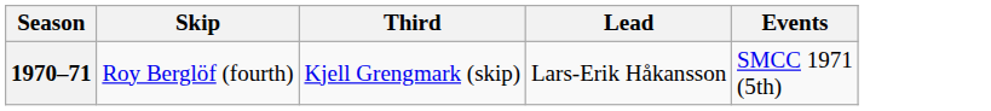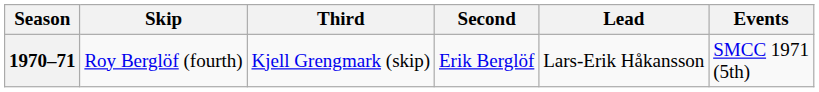 <table class="wikitable">
 <tr>
 <th scope="col">Season</th>
 <th scope="col">Skip</th>
 <th scope="col">Third</th>
+<th scope="col">Second</th>
 <th scope="col">Lead</th>
 <th scope="col">Events</th>
 </tr>
 <tr>
 <th scope="row">1970–71</th>
 <td><a href='#'>Roy Berglöf</a> (fourth)</td>
 <td><a href='#'>Kjell Grengmark</a> (skip)</td>
+<td><a href='#'>Erik Berglöf</a></td>
 <td>Lars-Erik Håkansson</td>
 <td><a href='#'>SMCC</a> 1971 <br> (5th)</td>
 </tr>
 </table>
